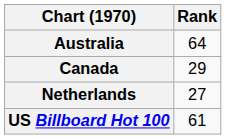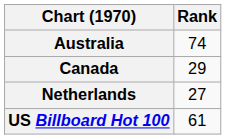 <table class="wikitable sortable plainrowheaders">
 <tr>
 <th scope="col">Chart (1970)</th>
 <th scope="col">Rank</th>
 </tr>
 <tr>
 <th scope="row">Australia</th>
-<td style="text-align:center;">64</td>
+<td style="text-align:center;">74</td>
 </tr>
 <tr>
 <th scope="row">Canada</th>
 <td style="text-align:center;">29</td>
 </tr>
 <tr>
 <th scope="row">Netherlands</th>
 <td align="center">27</td>
 </tr>
 <tr>
 <th scope="row">US <em><a href='#'>Billboard Hot 100</a></em> </th>
 <td style="text-align:center;">61</td>
 </tr>
 </table>
